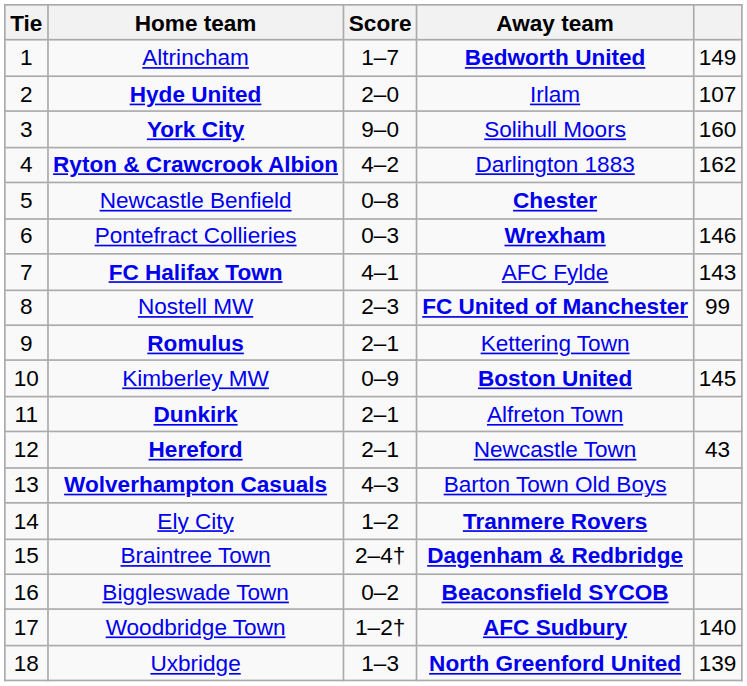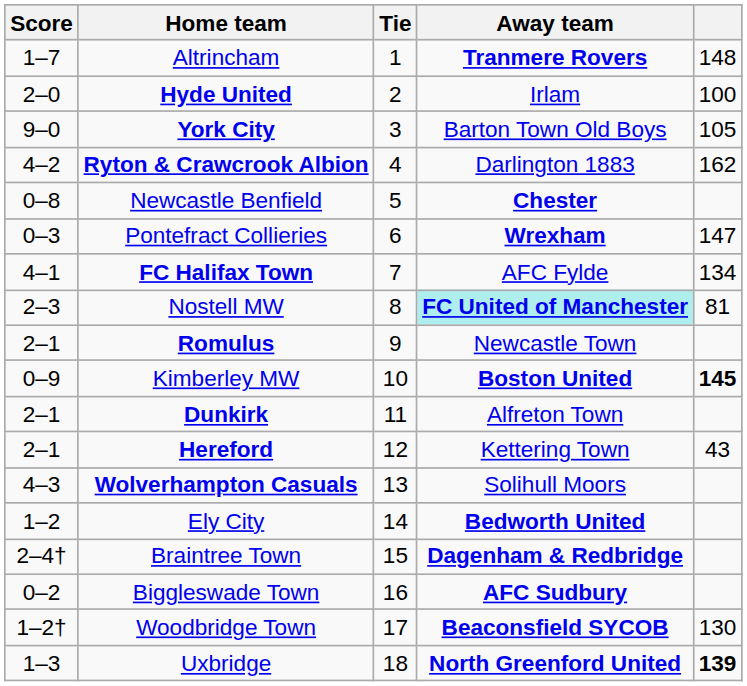 <table class="wikitable" style="text-align: center; font-size:85%">
 <tr>
+<th>Score</th>
+<th>Home team</th>
 <th>Tie</th>
-<th>Home team</th>
-<th>Score</th>
 <th>Away team</th>
 <th></th>
 </tr>
 <tr>
+<td>1–7</td>
+<td><a href='#'>Altrincham</a></td>
 <td>1</td>
-<td><a href='#'>Altrincham</a></td>
-<td>1–7</td>
-<td><strong><a href='#'>Bedworth United</a></strong></td>
-<td>149</td>
+<td><strong><a href='#'>Tranmere Rovers</a></strong></td>
+<td>148</td>
 </tr>
 <tr>
+<td>2–0</td>
+<td><strong><a href='#'>Hyde United</a></strong></td>
 <td>2</td>
-<td><strong><a href='#'>Hyde United</a></strong></td>
-<td>2–0</td>
 <td><a href='#'>Irlam</a></td>
-<td>107</td>
+<td>100</td>
 </tr>
 <tr>
+<td>9–0</td>
+<td><strong><a href='#'>York City</a></strong></td>
 <td>3</td>
-<td><strong><a href='#'>York City</a></strong></td>
-<td>9–0</td>
-<td><a href='#'>Solihull Moors</a></td>
-<td>160</td>
+<td><a href='#'>Barton Town Old Boys</a></td>
+<td>105</td>
 </tr>
 <tr>
+<td>4–2</td>
+<td><strong><a href='#'>Ryton & Crawcrook Albion</a></strong></td>
 <td>4</td>
-<td><strong><a href='#'>Ryton & Crawcrook Albion</a></strong></td>
-<td>4–2</td>
 <td><a href='#'>Darlington 1883</a></td>
 <td>162</td>
 </tr>
 <tr>
+<td>0–8</td>
+<td><a href='#'>Newcastle Benfield</a></td>
 <td>5</td>
-<td><a href='#'>Newcastle Benfield</a></td>
-<td>0–8</td>
 <td><strong><a href='#'>Chester</a></strong></td>
 <td></td>
 </tr>
 <tr>
+<td>0–3</td>
+<td><a href='#'>Pontefract Collieries</a></td>
 <td>6</td>
-<td><a href='#'>Pontefract Collieries</a></td>
-<td>0–3</td>
 <td><strong><a href='#'>Wrexham</a></strong></td>
-<td>146</td>
+<td>147</td>
 </tr>
 <tr>
+<td>4–1</td>
+<td><strong><a href='#'>FC Halifax Town</a></strong></td>
 <td>7</td>
-<td><strong><a href='#'>FC Halifax Town</a></strong></td>
-<td>4–1</td>
 <td><a href='#'>AFC Fylde</a></td>
-<td>143</td>
+<td>134</td>
 </tr>
 <tr>
+<td>2–3</td>
+<td><a href='#'>Nostell MW</a></td>
 <td>8</td>
-<td><a href='#'>Nostell MW</a></td>
-<td>2–3</td>
-<td><strong><a href='#'>FC United of Manchester</a></strong></td>
-<td>99</td>
+<td style="background: paleturquoise;"><strong><a href='#'>FC United of Manchester</a></strong></td>
+<td>81</td>
 </tr>
 <tr>
+<td>2–1</td>
+<td><strong><a href='#'>Romulus</a></strong></td>
 <td>9</td>
-<td><strong><a href='#'>Romulus</a></strong></td>
-<td>2–1</td>
-<td><a href='#'>Kettering Town</a></td>
+<td><a href='#'>Newcastle Town</a></td>
 <td></td>
 </tr>
 <tr>
+<td>0–9</td>
+<td><a href='#'>Kimberley MW</a></td>
 <td>10</td>
-<td><a href='#'>Kimberley MW</a></td>
-<td>0–9</td>
 <td><strong><a href='#'>Boston United</a></strong></td>
-<td>145</td>
+<td><strong>145</strong></td>
 </tr>
 <tr>
+<td>2–1</td>
+<td><strong><a href='#'>Dunkirk</a></strong></td>
 <td>11</td>
-<td><strong><a href='#'>Dunkirk</a></strong></td>
-<td>2–1</td>
 <td><a href='#'>Alfreton Town</a></td>
 <td></td>
 </tr>
 <tr>
+<td>2–1</td>
+<td><strong><a href='#'>Hereford</a></strong></td>
 <td>12</td>
-<td><strong><a href='#'>Hereford</a></strong></td>
-<td>2–1</td>
-<td><a href='#'>Newcastle Town</a></td>
+<td><a href='#'>Kettering Town</a></td>
 <td>43</td>
 </tr>
 <tr>
+<td>4–3</td>
+<td><strong><a href='#'>Wolverhampton Casuals</a></strong></td>
 <td>13</td>
-<td><strong><a href='#'>Wolverhampton Casuals</a></strong></td>
-<td>4–3</td>
-<td><a href='#'>Barton Town Old Boys</a></td>
+<td><a href='#'>Solihull Moors</a></td>
 <td></td>
 </tr>
 <tr>
+<td>1–2</td>
+<td><a href='#'>Ely City</a></td>
 <td>14</td>
-<td><a href='#'>Ely City</a></td>
-<td>1–2</td>
-<td><strong><a href='#'>Tranmere Rovers</a></strong></td>
+<td><strong><a href='#'>Bedworth United</a></strong></td>
 <td></td>
 </tr>
 <tr>
+<td>2–4†</td>
+<td><a href='#'>Braintree Town</a></td>
 <td>15</td>
-<td><a href='#'>Braintree Town</a></td>
-<td>2–4†</td>
 <td><strong><a href='#'>Dagenham & Redbridge</a></strong></td>
 <td></td>
 </tr>
 <tr>
+<td>0–2</td>
+<td><a href='#'>Biggleswade Town</a></td>
 <td>16</td>
-<td><a href='#'>Biggleswade Town</a></td>
-<td>0–2</td>
-<td><strong><a href='#'>Beaconsfield SYCOB</a></strong></td>
+<td><strong><a href='#'>AFC Sudbury</a></strong></td>
 <td></td>
 </tr>
 <tr>
+<td>1–2†</td>
+<td><a href='#'>Woodbridge Town</a></td>
 <td>17</td>
-<td><a href='#'>Woodbridge Town</a></td>
-<td>1–2†</td>
-<td><strong><a href='#'>AFC Sudbury</a></strong></td>
-<td>140</td>
+<td><strong><a href='#'>Beaconsfield SYCOB</a></strong></td>
+<td>130</td>
 </tr>
 <tr>
+<td>1–3</td>
+<td><a href='#'>Uxbridge</a></td>
 <td>18</td>
-<td><a href='#'>Uxbridge</a></td>
-<td>1–3</td>
 <td><strong><a href='#'>North Greenford United</a></strong></td>
-<td>139</td>
+<td><strong>139</strong></td>
 </tr>
 </table>
